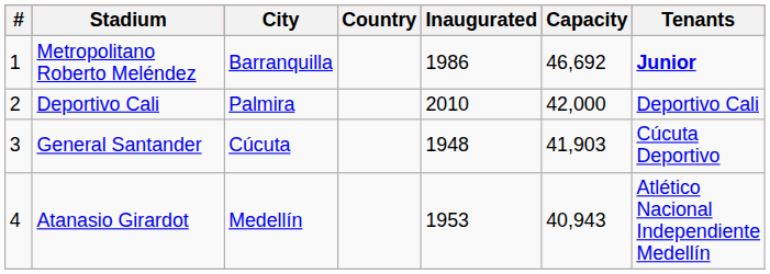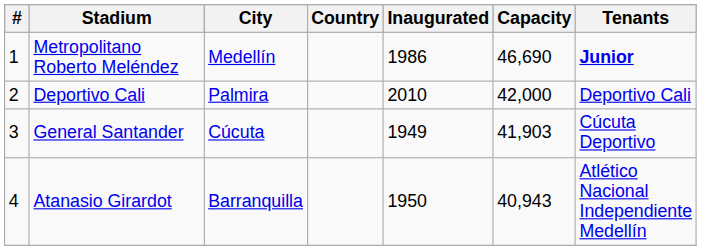 <table class="wikitable sortable style=" text-align: center;">
 <tr align="center" bgcolor="#981b00">
 <th width="15"><span>#</span></th>
 <th width="150"><span>Stadium</span></th>
 <th width="20"><span>City</span></th>
 <th width="20"><span>Country</span></th>
 <th width="20"><span>Inaugurated</span></th>
 <th width="20"><span>Capacity</span></th>
 <th width="20"><span>Tenants</span></th>
 </tr>
 <tr>
 <td>1</td>
 <td><a href='#'>Metropolitano Roberto Meléndez</a></td>
-<td><a href='#'>Barranquilla</a></td>
+<td><a href='#'>Medellín</a></td>
 <td></td>
 <td>1986</td>
-<td>46,692</td>
+<td>46,690</td>
 <td><strong><a href='#'>Junior</a></strong></td>
 </tr>
 <tr>
 <td>2</td>
 <td><a href='#'>Deportivo Cali</a></td>
 <td><a href='#'>Palmira</a></td>
 <td></td>
 <td>2010</td>
 <td>42,000</td>
 <td><a href='#'>Deportivo Cali</a></td>
 </tr>
 <tr>
 <td>3</td>
 <td><a href='#'>General Santander</a></td>
 <td><a href='#'>Cúcuta</a></td>
 <td></td>
-<td>1948</td>
+<td>1949</td>
 <td>41,903</td>
 <td><a href='#'>Cúcuta Deportivo</a></td>
 </tr>
 <tr>
 <td>4</td>
 <td><a href='#'>Atanasio Girardot</a></td>
-<td><a href='#'>Medellín</a></td>
+<td><a href='#'>Barranquilla</a></td>
 <td></td>
-<td>1953</td>
+<td>1950</td>
 <td>40,943</td>
 <td><a href='#'>Atlético Nacional</a><br><a href='#'>Independiente Medellín</a></td>
 </tr>
 <tr>
 </tr>
 </table>
